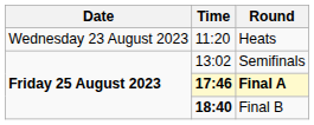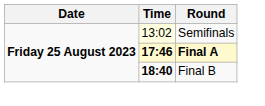 <table class="wikitable">
 <tr>
 <th>Date</th>
 <th>Time</th>
 <th>Round</th>
 </tr>
 <tr>
-<td>Wednesday 23 August 2023</td>
-<td>11:20</td>
-<td>Heats</td>
-</tr>
-<tr>
 <td rowspan=3><strong>Friday 25 August 2023</strong></td>
-<td>13:02</td>
+<td style="background: lightyellow;">13:02</td>
 <td>Semifinals</td>
 </tr>
 <tr>
 <td style=background:lemonchiffon><strong>17:46</strong></td>
 <td style=background:lemonchiffon><strong>Final A</strong></td>
 </tr>
 <tr>
 <td><strong>18:40</strong></td>
 <td>Final B</td>
 </tr>
 </table>
